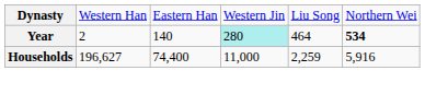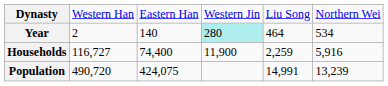 <table class="wikitable">
 <tr>
 <th>Dynasty</th>
 <td><a href='#'>Western Han</a></td>
 <td><a href='#'>Eastern Han</a></td>
 <td><a href='#'>Western Jin</a></td>
 <td><a href='#'>Liu Song</a></td>
 <td><a href='#'>Northern Wei</a></td>
 </tr>
 <tr>
 <th>Year</th>
 <td>2</td>
 <td>140</td>
 <td style="background: paleturquoise;">280</td>
 <td>464</td>
-<td><strong>534</strong></td>
+<td>534</td>
 </tr>
 <tr>
 <th>Households</th>
-<td>196,627</td>
+<td>116,727</td>
 <td>74,400</td>
-<td>11,000</td>
+<td>11,900</td>
 <td>2,259</td>
 <td>5,916</td>
 </tr>
+<tr>
+<th>Population</th>
+<td>490,720</td>
+<td>424,075</td>
+<td></td>
+<td>14,991</td>
+<td>13,239</td>
+</tr>
 </table>
